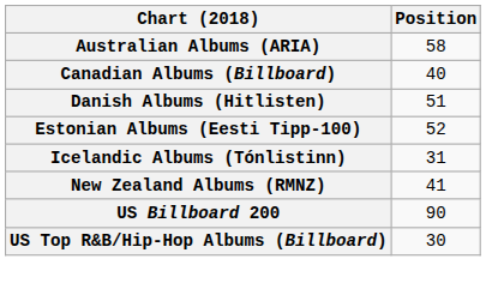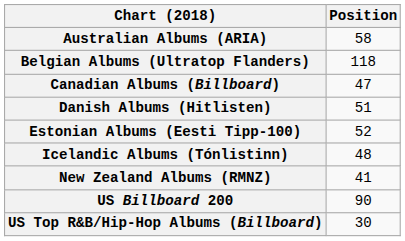 <table class="wikitable sortable plainrowheaders" style="text-align:center">
 <tr>
 <th scope="col">Chart (2018)</th>
 <th scope="col">Position</th>
 </tr>
 <tr>
 <th scope="row">Australian Albums (ARIA)</th>
 <td>58</td>
 </tr>
 <tr>
+<th scope="row">Belgian Albums (Ultratop Flanders)</th>
+<td>118</td>
+</tr>
+<tr>
 <th scope="row">Canadian Albums (<em>Billboard</em>)</th>
-<td>40</td>
+<td>47</td>
 </tr>
 <tr>
 <th scope="row">Danish Albums (Hitlisten)</th>
 <td>51</td>
 </tr>
 <tr>
 <th scope="row">Estonian Albums (Eesti Tipp-100)</th>
 <td>52</td>
 </tr>
 <tr>
 <th scope="row">Icelandic Albums (Tónlistinn)</th>
-<td>31</td>
+<td>48</td>
 </tr>
 <tr>
 <th scope="row">New Zealand Albums (RMNZ)</th>
 <td>41</td>
 </tr>
 <tr>
 <th scope="row">US <em>Billboard</em> 200</th>
 <td>90</td>
 </tr>
 <tr>
 <th scope="row">US Top R&B/Hip-Hop Albums (<em>Billboard</em>)</th>
 <td>30</td>
 </tr>
 </table>
